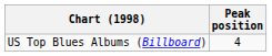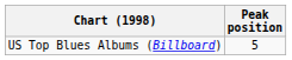 <table class="wikitable">
 <tr>
 <th>Chart (1998)</th>
 <th>Peak<br>position</th>
 </tr>
 <tr>
 <td>US Top Blues Albums (<em><a href='#'>Billboard</a></em>)</td>
-<td align="center">4</td>
+<td align="center">5</td>
 </tr>
 </table>
